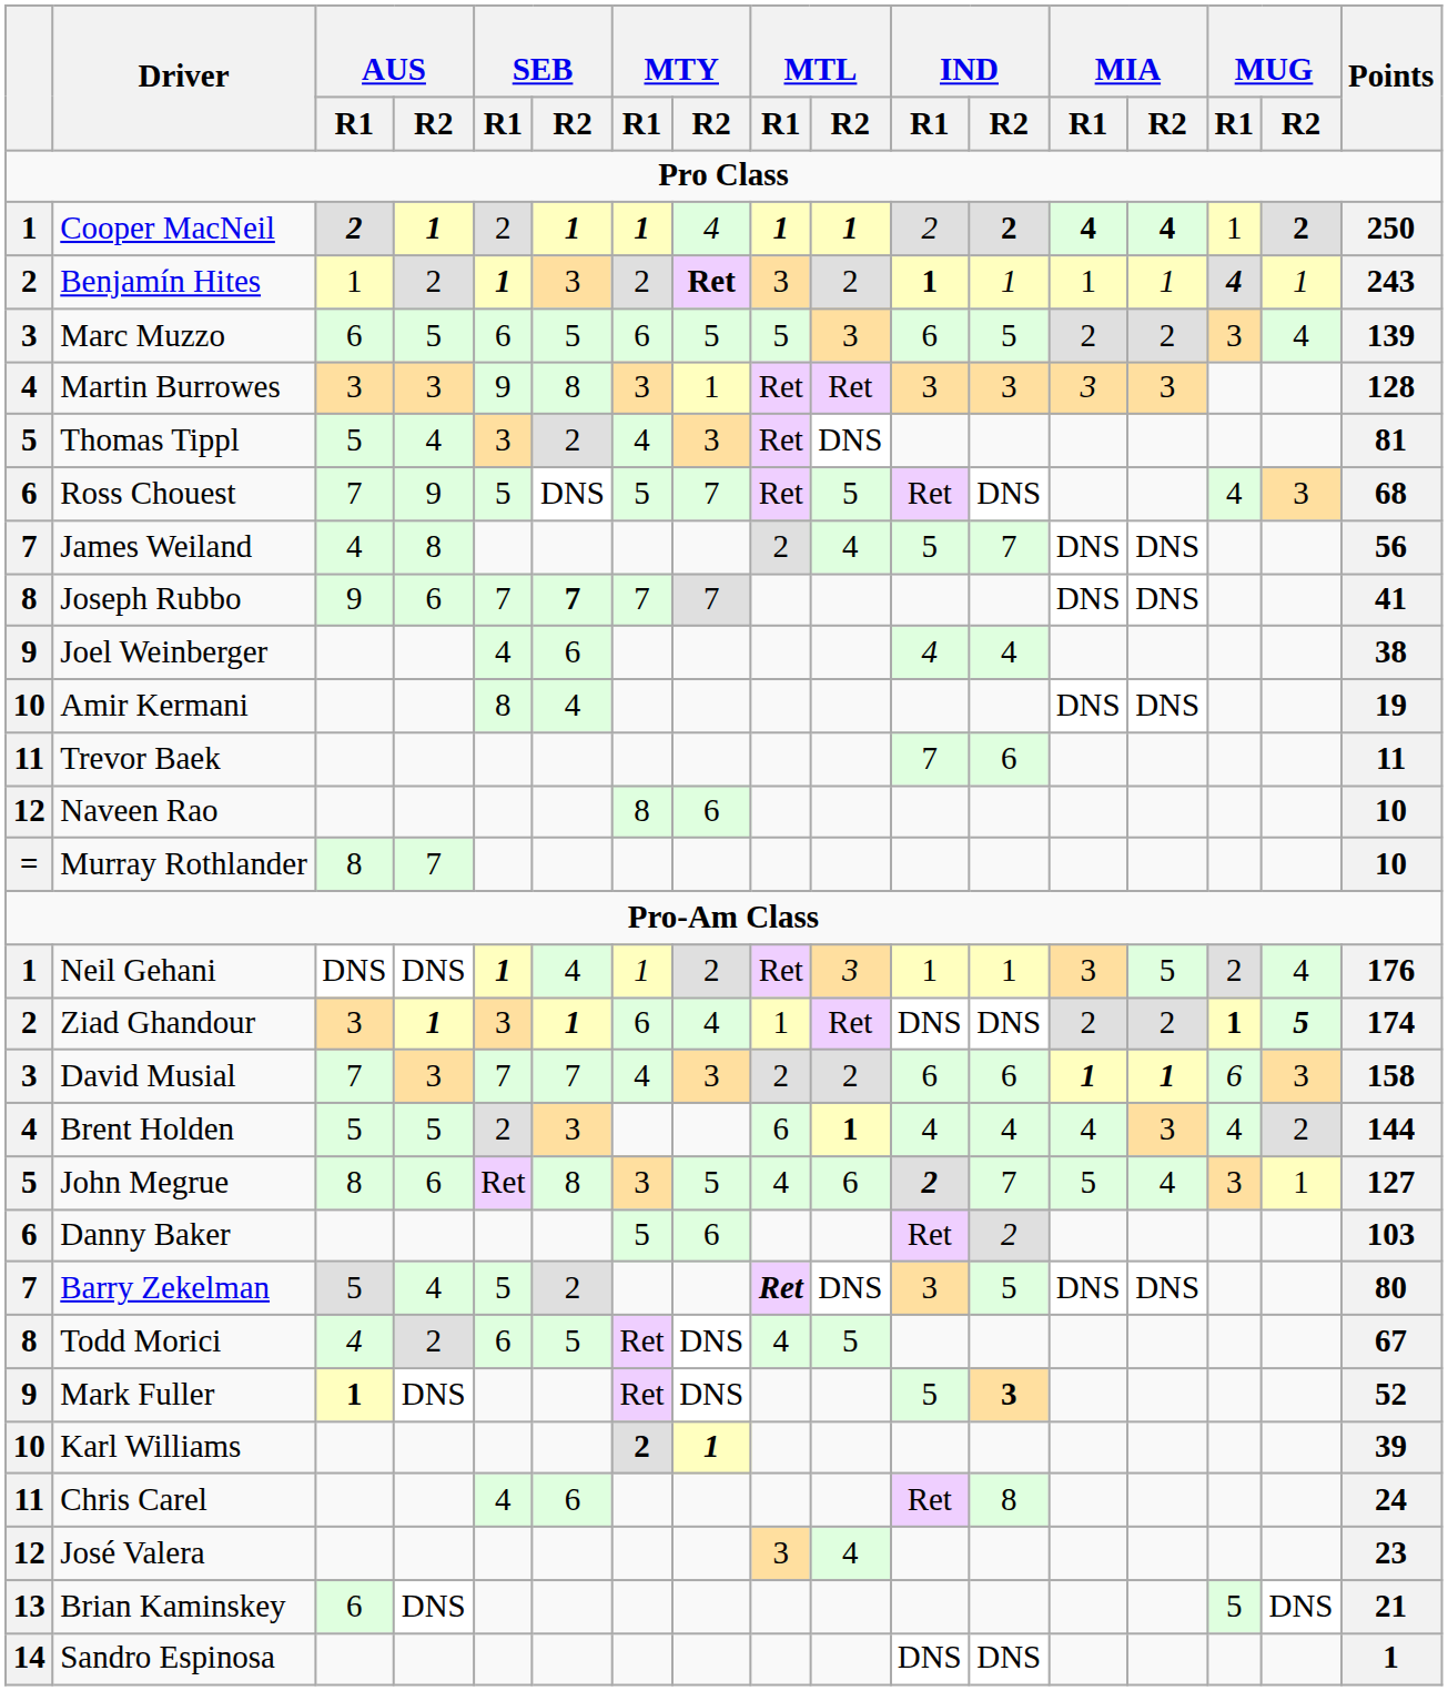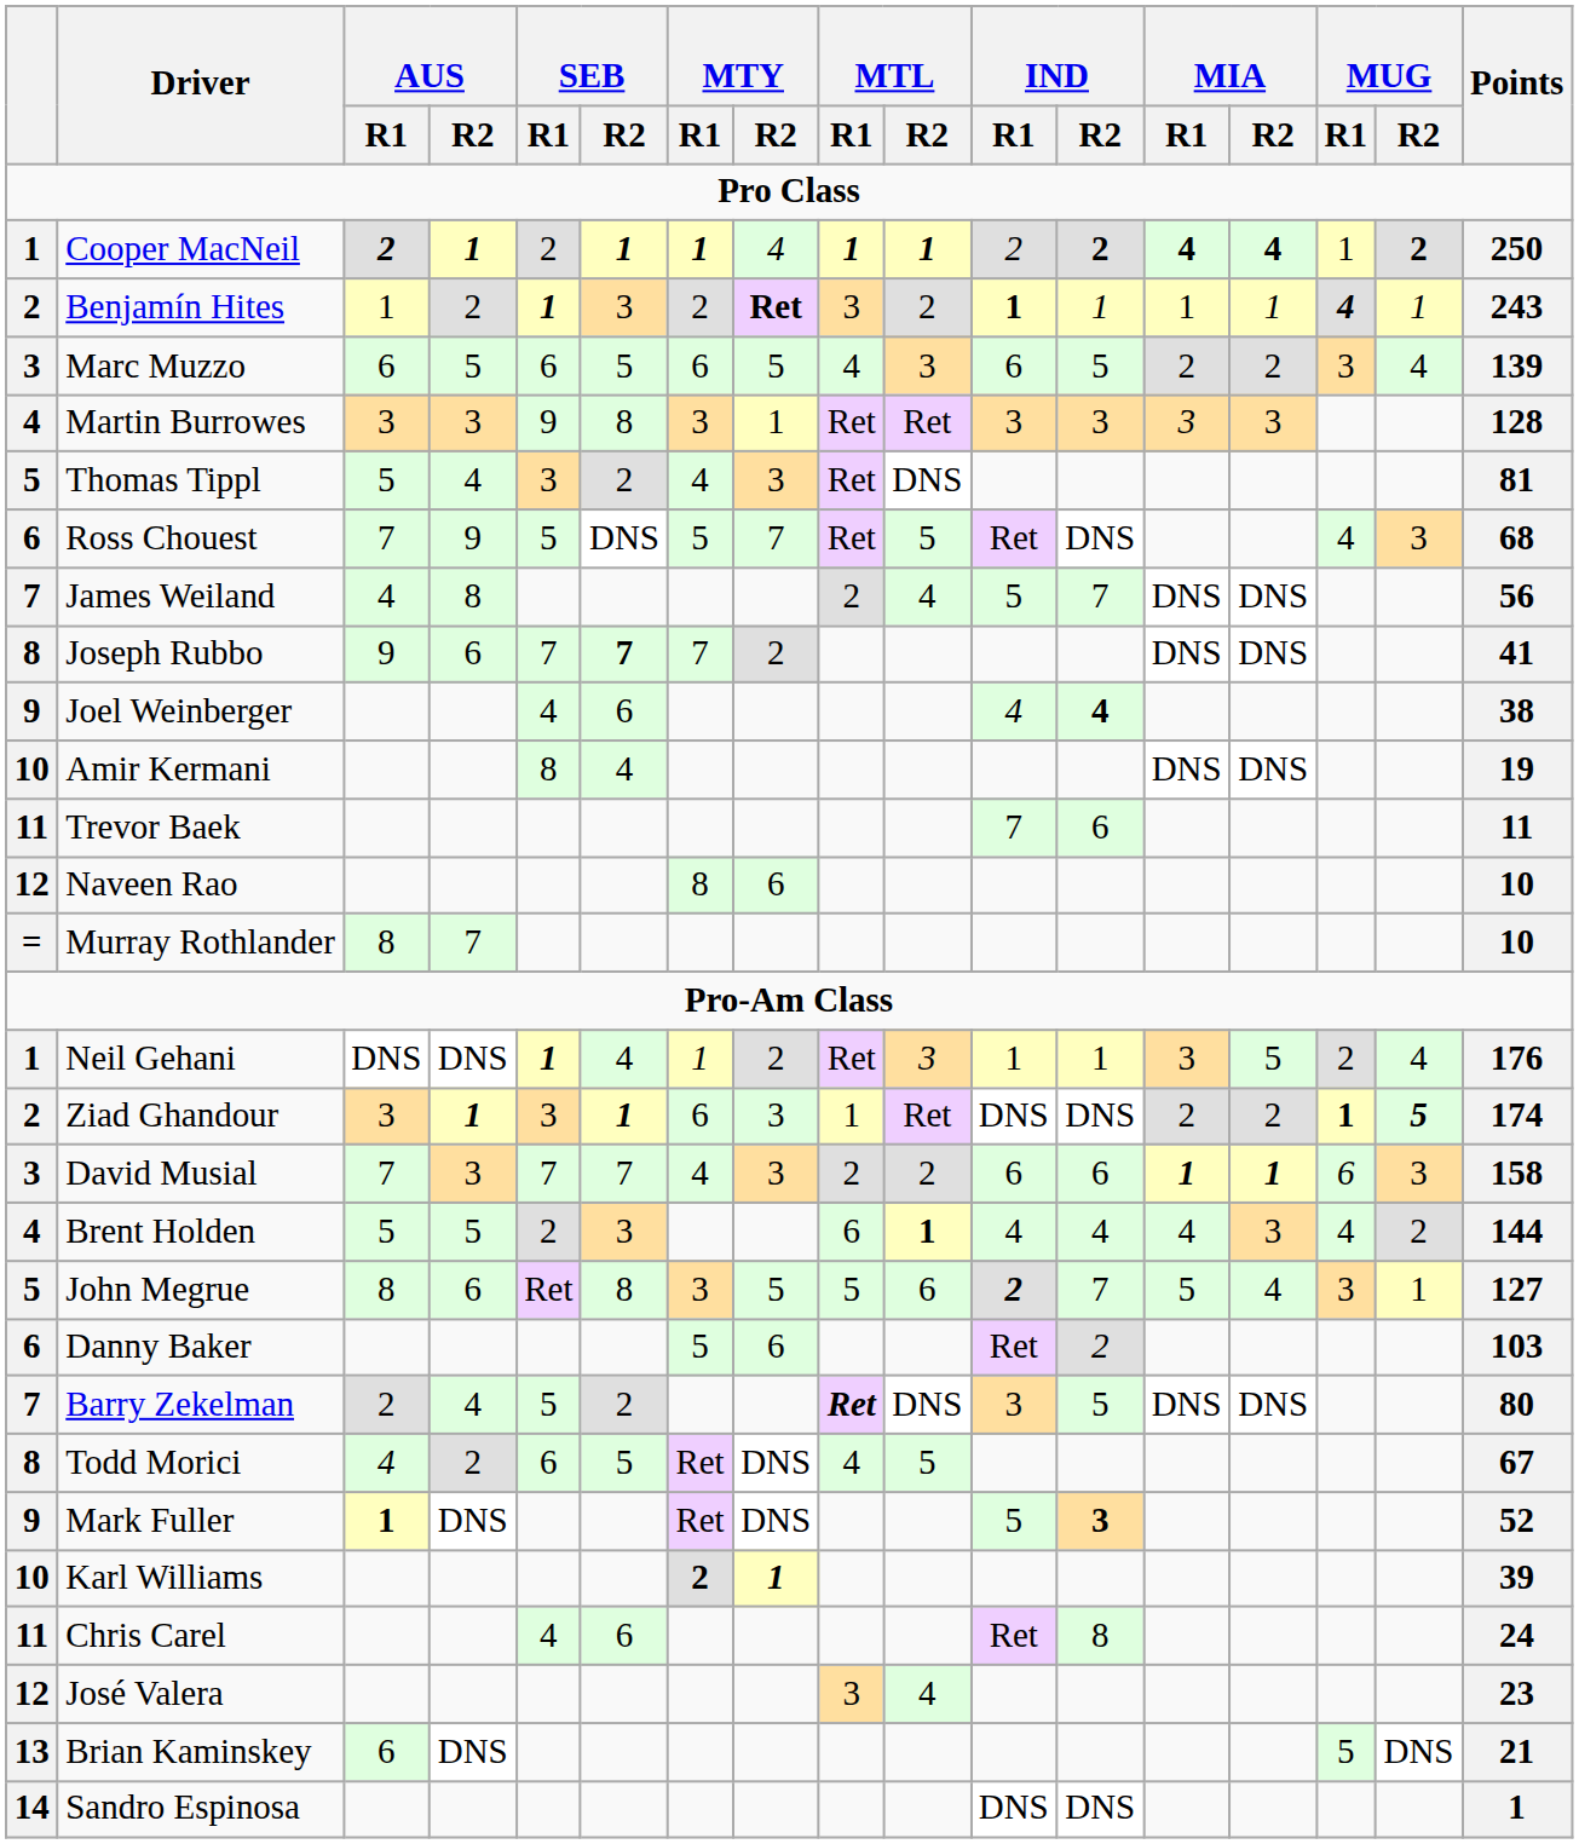 <table class="wikitable" style="font-size:90%; text-align:center">
 <tr style="background:#f9f9f9" valign="top">
 <th rowspan=2 valign="middle"></th>
 <th rowspan=2 valign="middle">Driver</th>
 <th colspan=2><br><a href='#'>AUS</a></th>
 <th colspan=2><br><a href='#'>SEB</a></th>
 <th colspan=2><br><a href='#'>MTY</a></th>
 <th colspan=2><br><a href='#'>MTL</a></th>
 <th colspan=2><br><a href='#'>IND</a></th>
 <th colspan=2><br><a href='#'>MIA</a></th>
 <th colspan=2><br><a href='#'>MUG</a></th>
 <th rowspan=2 valign="middle">Points</th>
 </tr>
 <tr>
 <th>R1</th>
 <th>R2</th>
 <th>R1</th>
 <th>R2</th>
 <th>R1</th>
 <th>R2</th>
 <th>R1</th>
 <th>R2</th>
 <th>R1</th>
 <th>R2</th>
 <th>R1</th>
 <th>R2</th>
 <th>R1</th>
 <th>R2</th>
 </tr>
 <tr>
 <td colspan=17 align=center><strong>Pro Class</strong></td>
 </tr>
 <tr>
 <th>1</th>
 <td align=left> <a href='#'>Cooper MacNeil</a></td>
 <td style="background:#dfdfdf;"><strong> <em>2</em> </strong></td>
 <td style="background:#ffffbf;"><strong> <em>1</em> </strong></td>
 <td style="background:#dfdfdf;">2</td>
 <td style="background:#ffffbf;"><strong> <em>1</em> </strong></td>
 <td style="background:#ffffbf;"><strong> <em>1</em> </strong></td>
 <td style="background:#dfffdf;"><em>4</em></td>
 <td style="background:#ffffbf;"><strong> <em>1</em> </strong></td>
 <td style="background:#ffffbf;"><strong> <em>1</em> </strong></td>
 <td style="background:#dfdfdf;"><em>2</em></td>
 <td style="background:#dfdfdf;"><strong>2</strong></td>
 <td style="background:#dfffdf;"><strong>4</strong></td>
 <td style="background:#dfffdf;"><strong>4</strong></td>
 <td style="background:#ffffbf;">1</td>
 <td style="background:#dfdfdf;"><strong>2</strong></td>
 <th>250</th>
 </tr>
 <tr>
 <th>2</th>
 <td align=left> <a href='#'>Benjamín Hites</a></td>
 <td style="background:#ffffbf;">1</td>
 <td style="background:#dfdfdf;">2</td>
 <td style="background:#ffffbf;"><strong> <em>1</em> </strong></td>
 <td style="background:#ffdf9f;">3</td>
 <td style="background:#dfdfdf;">2</td>
 <td style="background:#efcfff;"><strong>Ret</strong></td>
 <td style="background:#ffdf9f;">3</td>
 <td style="background:#dfdfdf;">2</td>
 <td style="background:#ffffbf;"><strong>1</strong></td>
 <td style="background:#ffffbf;"><em>1</em></td>
 <td style="background:#ffffbf;">1</td>
 <td style="background:#ffffbf;"><em>1</em></td>
 <td style="background:#dfdfdf;"><strong> <em>4</em> </strong></td>
 <td style="background:#ffffbf;"><em>1</em></td>
 <th>243</th>
 </tr>
 <tr>
 <th>3</th>
 <td align=left> Marc Muzzo</td>
 <td style="background:#dfffdf;">6</td>
 <td style="background:#dfffdf;">5</td>
 <td style="background:#dfffdf;">6</td>
 <td style="background:#dfffdf;">5</td>
 <td style="background:#dfffdf;">6</td>
 <td style="background:#dfffdf;">5</td>
-<td style="background:#dfffdf;">5</td>
+<td style="background:#dfffdf;">4</td>
 <td style="background:#ffdf9f;">3</td>
 <td style="background:#dfffdf;">6</td>
 <td style="background:#dfffdf;">5</td>
 <td style="background:#dfdfdf;">2</td>
 <td style="background:#dfdfdf;">2</td>
 <td style="background:#ffdf9f;">3</td>
 <td style="background:#dfffdf;">4</td>
 <th>139</th>
 </tr>
 <tr>
 <th>4</th>
 <td align=left> Martin Burrowes</td>
 <td style="background:#ffdf9f;">3</td>
 <td style="background:#ffdf9f;">3</td>
 <td style="background:#dfffdf;">9</td>
 <td style="background:#dfffdf;">8</td>
 <td style="background:#ffdf9f;">3</td>
 <td style="background:#ffffbf;">1</td>
 <td style="background:#efcfff;">Ret</td>
 <td style="background:#efcfff;">Ret</td>
 <td style="background:#ffdf9f;">3</td>
 <td style="background:#ffdf9f;">3</td>
 <td style="background:#ffdf9f;"><em>3</em></td>
 <td style="background:#ffdf9f;">3</td>
 <td></td>
 <td></td>
 <th>128</th>
 </tr>
 <tr>
 <th>5</th>
 <td align=left> Thomas Tippl</td>
 <td style="background:#dfffdf;">5</td>
 <td style="background:#dfffdf;">4</td>
 <td style="background:#ffdf9f;">3</td>
 <td style="background:#dfdfdf;">2</td>
 <td style="background:#dfffdf;">4</td>
 <td style="background:#ffdf9f;">3</td>
 <td style="background:#efcfff;">Ret</td>
 <td style="background:#ffffff;">DNS</td>
 <td></td>
 <td></td>
 <td></td>
 <td></td>
 <td></td>
 <td></td>
 <th>81</th>
 </tr>
 <tr>
 <th>6</th>
 <td align=left> Ross Chouest</td>
 <td style="background:#dfffdf;">7</td>
 <td style="background:#dfffdf;">9</td>
 <td style="background:#dfffdf;">5</td>
 <td style="background:#ffffff;">DNS</td>
 <td style="background:#dfffdf;">5</td>
 <td style="background:#dfffdf;">7</td>
 <td style="background:#efcfff;">Ret</td>
 <td style="background:#dfffdf;">5</td>
 <td style="background:#efcfff;">Ret</td>
 <td style="background:#ffffff;">DNS</td>
 <td></td>
 <td></td>
 <td style="background:#dfffdf;">4</td>
 <td style="background:#ffdf9f;">3</td>
 <th>68</th>
 </tr>
 <tr>
 <th>7</th>
 <td align=left> James Weiland</td>
 <td style="background:#dfffdf;">4</td>
 <td style="background:#dfffdf;">8</td>
 <td></td>
 <td></td>
 <td></td>
 <td></td>
 <td style="background:#dfdfdf;">2</td>
 <td style="background:#dfffdf;">4</td>
 <td style="background:#dfffdf;">5</td>
 <td style="background:#dfffdf;">7</td>
 <td style="background:#ffffff;">DNS</td>
 <td style="background:#ffffff;">DNS</td>
 <td></td>
 <td></td>
 <th>56</th>
 </tr>
 <tr>
 <th>8</th>
 <td align=left> Joseph Rubbo</td>
 <td style="background:#dfffdf;">9</td>
 <td style="background:#dfffdf;">6</td>
 <td style="background:#dfffdf;">7</td>
 <td style="background:#dfffdf;"><strong>7</strong></td>
 <td style="background:#dfffdf;">7</td>
-<td style="background:#dfdfdf;">7</td>
+<td style="background:#dfdfdf;">2</td>
 <td></td>
 <td></td>
 <td></td>
 <td></td>
 <td style="background:#ffffff;">DNS</td>
 <td style="background:#ffffff;">DNS</td>
 <td></td>
 <td></td>
 <th>41</th>
 </tr>
 <tr>
 <th>9</th>
 <td align=left> Joel Weinberger</td>
 <td></td>
 <td></td>
 <td style="background:#dfffdf;">4</td>
 <td style="background:#dfffdf;">6</td>
 <td></td>
 <td></td>
 <td></td>
 <td></td>
 <td style="background:#dfffdf;"><em>4</em></td>
-<td style="background:#dfffdf;">4</td>
+<td style="background:#dfffdf;"><strong>4</strong></td>
 <td></td>
 <td></td>
 <td></td>
 <td></td>
 <th>38</th>
 </tr>
 <tr>
 <th>10</th>
 <td align=left> Amir Kermani</td>
 <td></td>
 <td></td>
 <td style="background:#dfffdf;">8</td>
 <td style="background:#dfffdf;">4</td>
 <td></td>
 <td></td>
 <td></td>
 <td></td>
 <td></td>
 <td></td>
 <td style="background:#ffffff;">DNS</td>
 <td style="background:#ffffff;">DNS</td>
 <td></td>
 <td></td>
 <th>19</th>
 </tr>
 <tr>
 <th>11</th>
 <td align=left> Trevor Baek</td>
 <td></td>
 <td></td>
 <td></td>
 <td></td>
 <td></td>
 <td></td>
 <td></td>
 <td></td>
 <td style="background:#dfffdf;">7</td>
 <td style="background:#dfffdf;">6</td>
 <td></td>
 <td></td>
 <td></td>
 <td></td>
 <th>11</th>
 </tr>
 <tr>
 <th>12</th>
 <td align=left> Naveen Rao</td>
 <td></td>
 <td></td>
 <td></td>
 <td></td>
 <td style="background:#dfffdf;">8</td>
 <td style="background:#dfffdf;">6</td>
 <td></td>
 <td></td>
 <td></td>
 <td></td>
 <td></td>
 <td></td>
 <td></td>
 <td></td>
 <th>10</th>
 </tr>
 <tr>
 <th>=</th>
 <td align=left> Murray Rothlander</td>
 <td style="background:#dfffdf;">8</td>
 <td style="background:#dfffdf;">7</td>
 <td></td>
 <td></td>
 <td></td>
 <td></td>
 <td></td>
 <td></td>
 <td></td>
 <td></td>
 <td></td>
 <td></td>
 <td></td>
 <td></td>
 <th>10</th>
 </tr>
 <tr>
 <td colspan=17 align=center><strong>Pro-Am Class</strong></td>
 </tr>
 <tr>
 <th>1</th>
 <td align=left> Neil Gehani</td>
 <td style="background:#ffffff;">DNS</td>
 <td style="background:#ffffff;">DNS</td>
 <td style="background:#ffffbf;"><strong> <em>1</em> </strong></td>
 <td style="background:#dfffdf;">4</td>
 <td style="background:#ffffbf;"><em>1</em></td>
 <td style="background:#dfdfdf;">2</td>
 <td style="background:#efcfff;">Ret</td>
 <td style="background:#ffdf9f;"><em>3</em></td>
 <td style="background:#ffffbf;">1</td>
 <td style="background:#ffffbf;">1</td>
 <td style="background:#ffdf9f;">3</td>
 <td style="background:#dfffdf;">5</td>
 <td style="background:#dfdfdf;">2</td>
 <td style="background:#dfffdf;">4</td>
 <th>176</th>
 </tr>
 <tr>
 <th>2</th>
 <td align=left> Ziad Ghandour</td>
 <td style="background:#ffdf9f;">3</td>
 <td style="background:#ffffbf;"><strong> <em>1</em> </strong></td>
 <td style="background:#ffdf9f;">3</td>
 <td style="background:#ffffbf;"><strong> <em>1</em> </strong></td>
 <td style="background:#dfffdf;">6</td>
-<td style="background:#dfffdf;">4</td>
+<td style="background:#dfffdf;">3</td>
 <td style="background:#ffffbf;">1</td>
 <td style="background:#efcfff;">Ret</td>
 <td style="background:#ffffff;">DNS</td>
 <td style="background:#ffffff;">DNS</td>
 <td style="background:#dfdfdf;">2</td>
 <td style="background:#dfdfdf;">2</td>
 <td style="background:#ffffbf;"><strong>1</strong></td>
 <td style="background:#dfffdf;"><strong> <em>5</em> </strong></td>
 <th>174</th>
 </tr>
 <tr>
 <th>3</th>
 <td align=left> David Musial</td>
 <td style="background:#dfffdf;">7</td>
 <td style="background:#ffdf9f;">3</td>
 <td style="background:#dfffdf;">7</td>
 <td style="background:#dfffdf;">7</td>
 <td style="background:#dfffdf;">4</td>
 <td style="background:#ffdf9f;">3</td>
 <td style="background:#dfdfdf;">2</td>
 <td style="background:#dfdfdf;">2</td>
 <td style="background:#dfffdf;">6</td>
 <td style="background:#dfffdf;">6</td>
 <td style="background:#ffffbf;"><strong> <em>1</em> </strong></td>
 <td style="background:#ffffbf;"><strong> <em>1</em> </strong></td>
 <td style="background:#dfffdf;"><em>6</em></td>
 <td style="background:#ffdf9f;">3</td>
 <th>158</th>
 </tr>
 <tr>
 <th>4</th>
 <td align=left> Brent Holden</td>
 <td style="background:#dfffdf;">5</td>
 <td style="background:#dfffdf;">5</td>
 <td style="background:#dfdfdf;">2</td>
 <td style="background:#ffdf9f;">3</td>
 <td></td>
 <td></td>
 <td style="background:#dfffdf;">6</td>
 <td style="background:#ffffbf;"><strong>1</strong></td>
 <td style="background:#dfffdf;">4</td>
 <td style="background:#dfffdf;">4</td>
 <td style="background:#dfffdf;">4</td>
 <td style="background:#ffdf9f;">3</td>
 <td style="background:#dfffdf;">4</td>
 <td style="background:#dfdfdf;">2</td>
 <th>144</th>
 </tr>
 <tr>
 <th>5</th>
 <td align=left> John Megrue</td>
 <td style="background:#dfffdf;">8</td>
 <td style="background:#dfffdf;">6</td>
 <td style="background:#efcfff;">Ret</td>
 <td style="background:#dfffdf;">8</td>
 <td style="background:#ffdf9f;">3</td>
 <td style="background:#dfffdf;">5</td>
-<td style="background:#dfffdf;">4</td>
+<td style="background:#dfffdf;">5</td>
 <td style="background:#dfffdf;">6</td>
 <td style="background:#dfdfdf;"><strong> <em>2</em> </strong></td>
 <td style="background:#dfffdf;">7</td>
 <td style="background:#dfffdf;">5</td>
 <td style="background:#dfffdf;">4</td>
 <td style="background:#ffdf9f;">3</td>
 <td style="background:#ffffbf;">1</td>
 <th>127</th>
 </tr>
 <tr>
 <th>6</th>
 <td align=left> Danny Baker</td>
 <td></td>
 <td></td>
 <td></td>
 <td></td>
 <td style="background:#dfffdf;">5</td>
 <td style="background:#dfffdf;">6</td>
 <td></td>
 <td></td>
 <td style="background:#efcfff;">Ret</td>
 <td style="background:#dfdfdf;"><em>2</em></td>
 <td></td>
 <td></td>
 <td></td>
 <td></td>
 <th>103</th>
 </tr>
 <tr>
 <th>7</th>
 <td align=left> <a href='#'>Barry Zekelman</a></td>
-<td style="background:#dfdfdf;">5</td>
+<td style="background:#dfdfdf;">2</td>
 <td style="background:#dfffdf;">4</td>
 <td style="background:#dfffdf;">5</td>
 <td style="background:#dfdfdf;">2</td>
 <td></td>
 <td></td>
 <td style="background:#efcfff;"><strong> <em>Ret</em> </strong></td>
 <td style="background:#ffffff;">DNS</td>
 <td style="background:#ffdf9f;">3</td>
 <td style="background:#dfffdf;">5</td>
 <td style="background:#ffffff;">DNS</td>
 <td style="background:#ffffff;">DNS</td>
 <td></td>
 <td></td>
 <th>80</th>
 </tr>
 <tr>
 <th>8</th>
 <td align=left> Todd Morici</td>
 <td style="background:#dfffdf;"><em>4</em></td>
 <td style="background:#dfdfdf;">2</td>
 <td style="background:#dfffdf;">6</td>
 <td style="background:#dfffdf;">5</td>
 <td style="background:#efcfff;">Ret</td>
 <td style="background:#ffffff;">DNS</td>
 <td style="background:#dfffdf;">4</td>
 <td style="background:#dfffdf;">5</td>
 <td></td>
 <td></td>
 <td></td>
 <td></td>
 <td></td>
 <td></td>
 <th>67</th>
 </tr>
 <tr>
 <th>9</th>
 <td align=left> Mark Fuller</td>
 <td style="background:#ffffbf;"><strong>1</strong></td>
 <td style="background:#ffffff;">DNS</td>
 <td></td>
 <td></td>
 <td style="background:#efcfff;">Ret</td>
 <td style="background:#ffffff;">DNS</td>
 <td></td>
 <td></td>
 <td style="background:#dfffdf;">5</td>
 <td style="background:#ffdf9f;"><strong>3</strong></td>
 <td></td>
 <td></td>
 <td></td>
 <td></td>
 <th>52</th>
 </tr>
 <tr>
 <th>10</th>
 <td align=left> Karl Williams</td>
 <td></td>
 <td></td>
 <td></td>
 <td></td>
 <td style="background:#dfdfdf;"><strong>2</strong></td>
 <td style="background:#ffffbf;"><strong> <em>1</em> </strong></td>
 <td></td>
 <td></td>
 <td></td>
 <td></td>
 <td></td>
 <td></td>
 <td></td>
 <td></td>
 <th>39</th>
 </tr>
 <tr>
 <th>11</th>
 <td align=left> Chris Carel</td>
 <td></td>
 <td></td>
 <td style="background:#dfffdf;">4</td>
 <td style="background:#dfffdf;">6</td>
 <td></td>
 <td></td>
 <td></td>
 <td></td>
 <td style="background:#efcfff;">Ret</td>
 <td style="background:#dfffdf;">8</td>
 <td></td>
 <td></td>
 <td></td>
 <td></td>
 <th>24</th>
 </tr>
 <tr>
 <th>12</th>
 <td align=left> José Valera</td>
 <td></td>
 <td></td>
 <td></td>
 <td></td>
 <td></td>
 <td></td>
 <td style="background:#ffdf9f;">3</td>
 <td style="background:#dfffdf;">4</td>
 <td></td>
 <td></td>
 <td></td>
 <td></td>
 <td></td>
 <td></td>
 <th>23</th>
 </tr>
 <tr>
 <th>13</th>
 <td align=left> Brian Kaminskey</td>
 <td style="background:#dfffdf;">6</td>
 <td style="background:#ffffff;">DNS</td>
 <td></td>
 <td></td>
 <td></td>
 <td></td>
 <td></td>
 <td></td>
 <td></td>
 <td></td>
 <td></td>
 <td></td>
 <td style="background:#dfffdf;">5</td>
 <td style="background:#ffffff;">DNS</td>
 <th>21</th>
 </tr>
 <tr>
 <th>14</th>
 <td align=left> Sandro Espinosa</td>
 <td></td>
 <td></td>
 <td></td>
 <td></td>
 <td></td>
 <td></td>
 <td></td>
 <td></td>
 <td style="background:#ffffff;">DNS</td>
 <td style="background:#ffffff;">DNS</td>
 <td></td>
 <td></td>
 <td></td>
 <td></td>
 <th>1</th>
 </tr>
 </table>
